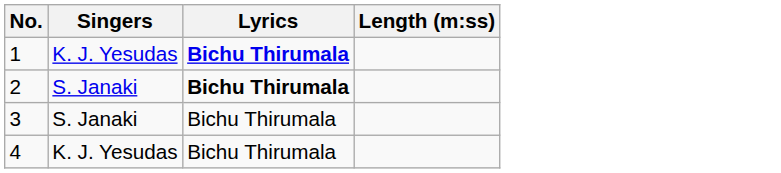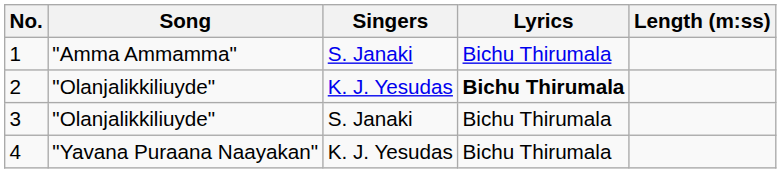 <table class="wikitable" style="font-size:95%;">
 <tr>
 <th>No.</th>
+<th>Song</th>
 <th>Singers</th>
 <th>Lyrics</th>
 <th>Length (m:ss)</th>
 </tr>
 <tr>
 <td>1</td>
-<td><a href='#'>K. J. Yesudas</a></td>
-<td><strong><a href='#'>Bichu Thirumala</a></strong></td>
+<td>"Amma Ammamma"</td>
+<td><a href='#'>S. Janaki</a></td>
+<td><a href='#'>Bichu Thirumala</a></td>
 <td></td>
 </tr>
 <tr>
 <td>2</td>
-<td><a href='#'>S. Janaki</a></td>
+<td>"Olanjalikkiliuyde"</td>
+<td><a href='#'>K. J. Yesudas</a></td>
 <td><strong>Bichu Thirumala</strong></td>
 <td></td>
 </tr>
 <tr>
 <td>3</td>
+<td>"Olanjalikkiliuyde"</td>
 <td>S. Janaki</td>
 <td>Bichu Thirumala</td>
 <td></td>
 </tr>
 <tr>
 <td>4</td>
+<td>"Yavana Puraana Naayakan"</td>
 <td>K. J. Yesudas</td>
 <td>Bichu Thirumala</td>
 <td></td>
 </tr>
 </table>
